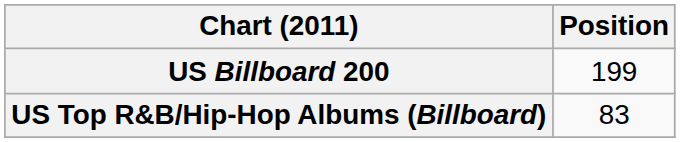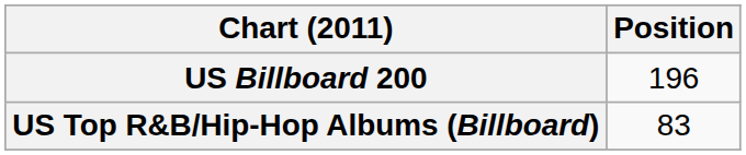 <table class="wikitable sortable plainrowheaders" style="text-align:center">
 <tr>
 <th scope="col">Chart (2011)</th>
 <th scope="col">Position</th>
 </tr>
 <tr>
 <th scope="row">US <em>Billboard</em> 200</th>
-<td>199</td>
+<td>196</td>
 </tr>
 <tr>
 <th scope="row">US Top R&B/Hip-Hop Albums (<em>Billboard</em>)</th>
 <td>83</td>
 </tr>
 </table>
